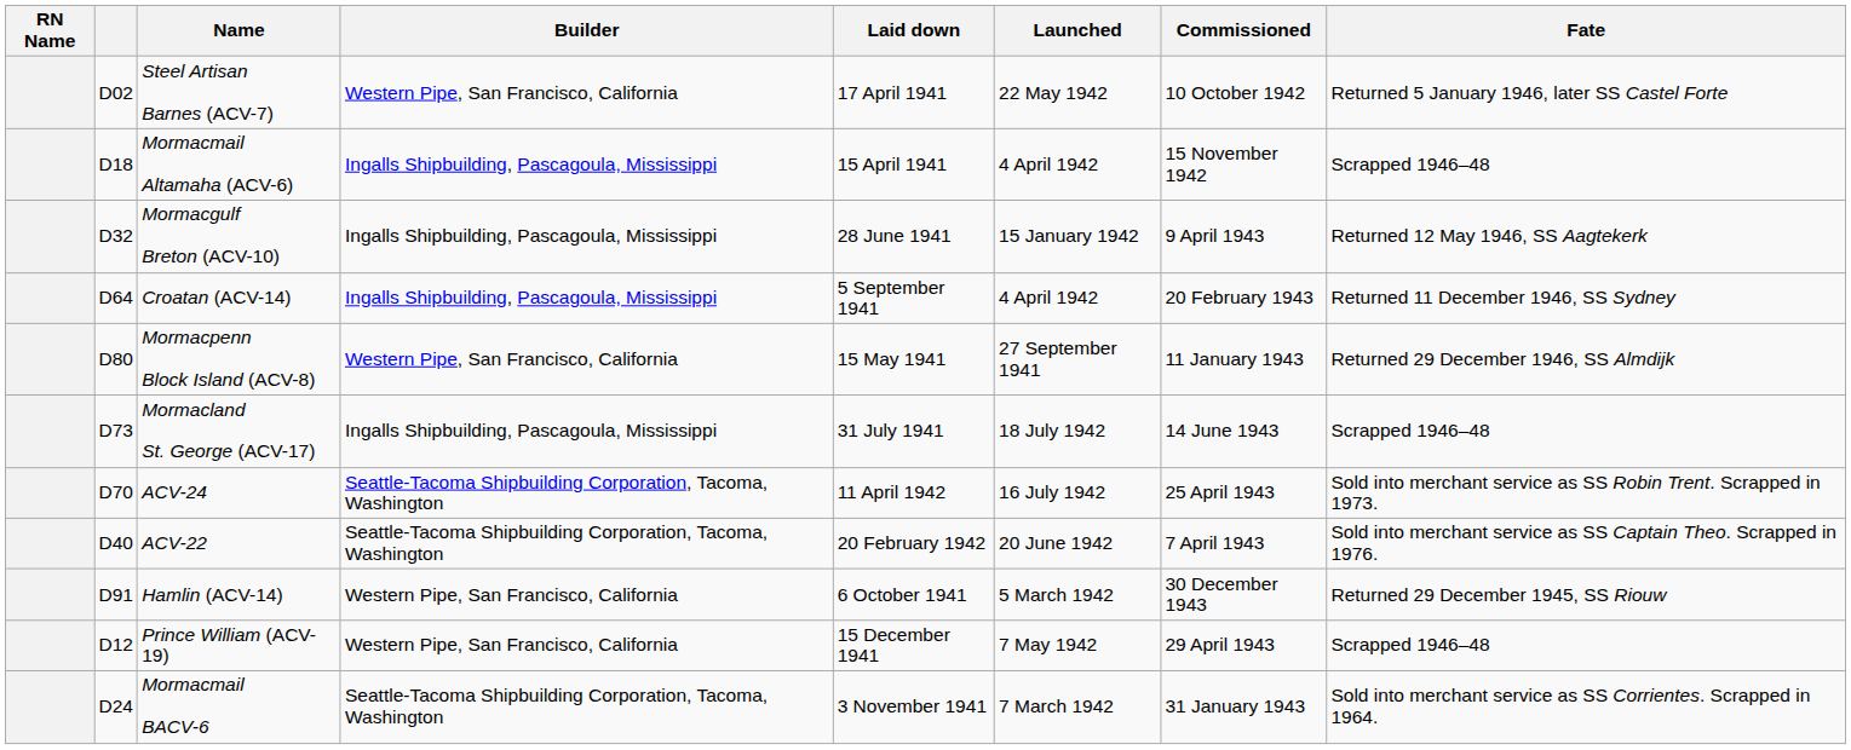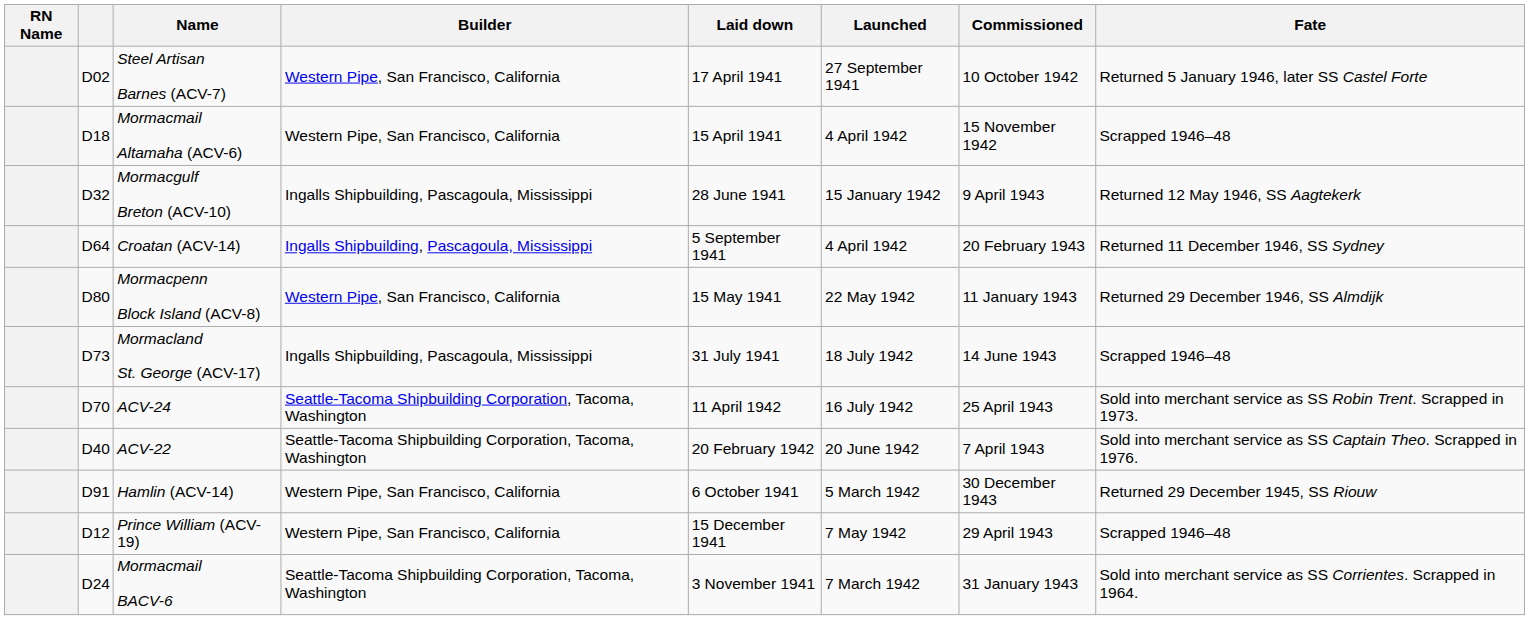 <table class="wikitable plainrowheaders sortable">
 <tr>
 <th scope="col">RN Name</th>
 <th scope="col"></th>
 <th scope="col">Name</th>
 <th scope="col">Builder</th>
 <th scope="col">Laid down</th>
 <th scope="col">Launched</th>
 <th scope="col">Commissioned</th>
 <th scope="col">Fate</th>
 </tr>
 <tr>
 <th scope="row"></th>
 <td>D02</td>
 <td><em>Steel Artisan</em><br><br><em>Barnes</em> (ACV-7)</td>
 <td><a href='#'>Western Pipe</a>, San Francisco, California</td>
 <td>17 April 1941</td>
-<td>22 May 1942</td>
+<td>27 September 1941</td>
 <td>10 October 1942</td>
 <td>Returned 5 January 1946, later SS <em>Castel Forte</em></td>
 </tr>
 <tr>
 <th scope="row"></th>
 <td>D18</td>
 <td><em>Mormacmail</em><br><br><em>Altamaha</em> (ACV-6)</td>
-<td><a href='#'>Ingalls Shipbuilding</a>, <a href='#'>Pascagoula, Mississippi</a></td>
+<td>Western Pipe, San Francisco, California</td>
 <td>15 April 1941</td>
 <td>4 April 1942</td>
 <td>15 November 1942</td>
 <td>Scrapped 1946–48</td>
 </tr>
 <tr>
 <th scope="row"></th>
 <td>D32</td>
 <td><em>Mormacgulf</em><br><br><em>Breton</em> (ACV-10)</td>
 <td>Ingalls Shipbuilding, Pascagoula, Mississippi</td>
 <td>28 June 1941</td>
 <td>15 January 1942</td>
 <td>9 April 1943</td>
 <td>Returned 12 May 1946, SS <em>Aagtekerk</em></td>
 </tr>
 <tr>
 <th scope="row"></th>
 <td>D64</td>
 <td><em>Croatan</em> (ACV-14)</td>
 <td><a href='#'>Ingalls Shipbuilding</a>, <a href='#'>Pascagoula, Mississippi</a></td>
 <td>5 September 1941</td>
 <td>4 April 1942</td>
 <td>20 February 1943</td>
 <td>Returned 11 December 1946, SS <em>Sydney</em></td>
 </tr>
 <tr>
 <th scope="row"></th>
 <td>D80</td>
 <td><em>Mormacpenn</em><br><br><em>Block Island</em> (ACV-8)</td>
 <td><a href='#'>Western Pipe</a>, San Francisco, California</td>
 <td>15 May 1941</td>
-<td>27 September 1941</td>
+<td>22 May 1942</td>
 <td>11 January 1943</td>
 <td>Returned 29 December 1946, SS <em>Almdijk</em></td>
 </tr>
 <tr>
 <th scope="row"></th>
 <td>D73</td>
 <td><em>Mormacland</em><br><br><em>St. George</em> (ACV-17)</td>
 <td>Ingalls Shipbuilding, Pascagoula, Mississippi</td>
 <td>31 July 1941</td>
 <td>18 July 1942</td>
 <td>14 June 1943</td>
 <td>Scrapped 1946–48</td>
 </tr>
 <tr>
 <th scope="row"></th>
 <td>D70</td>
 <td><em>ACV-24</em></td>
 <td><a href='#'>Seattle-Tacoma Shipbuilding Corporation</a>, Tacoma, Washington</td>
 <td>11 April 1942</td>
 <td>16 July 1942</td>
 <td>25 April 1943</td>
 <td>Sold into merchant service as SS <em>Robin Trent</em>. Scrapped in 1973.</td>
 </tr>
 <tr>
 <th scope="row"></th>
 <td>D40</td>
 <td><em>ACV-22</em></td>
 <td>Seattle-Tacoma Shipbuilding Corporation, Tacoma, Washington</td>
 <td>20 February 1942</td>
 <td>20 June 1942</td>
 <td>7 April 1943</td>
 <td>Sold into merchant service as SS <em>Captain Theo</em>. Scrapped in 1976.</td>
 </tr>
 <tr>
 <th scope="row"></th>
 <td>D91</td>
 <td><em>Hamlin</em> (ACV-14)</td>
 <td>Western Pipe, San Francisco, California</td>
 <td>6 October 1941</td>
 <td>5 March 1942</td>
 <td>30 December 1943</td>
 <td>Returned 29 December 1945, SS <em>Riouw</em></td>
 </tr>
 <tr>
 <th scope="row"></th>
 <td>D12</td>
 <td><em>Prince William</em> (ACV-19)</td>
 <td>Western Pipe, San Francisco, California</td>
 <td>15 December 1941</td>
 <td>7 May 1942</td>
 <td>29 April 1943</td>
 <td>Scrapped 1946–48</td>
 </tr>
 <tr>
 <th scope="row"></th>
 <td>D24</td>
 <td><em>Mormacmail</em><br><br><em>BACV-6</em></td>
 <td>Seattle-Tacoma Shipbuilding Corporation, Tacoma, Washington</td>
 <td>3 November 1941</td>
 <td>7 March 1942</td>
 <td>31 January 1943</td>
 <td>Sold into merchant service as SS <em>Corrientes</em>. Scrapped in 1964.</td>
 </tr>
 </table>
